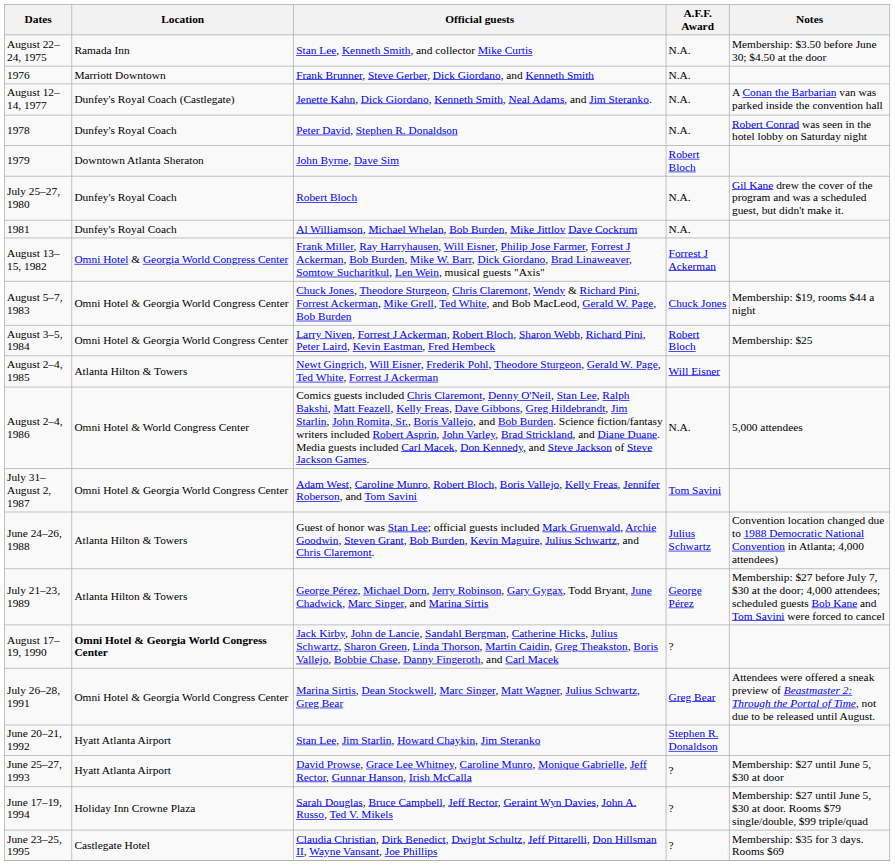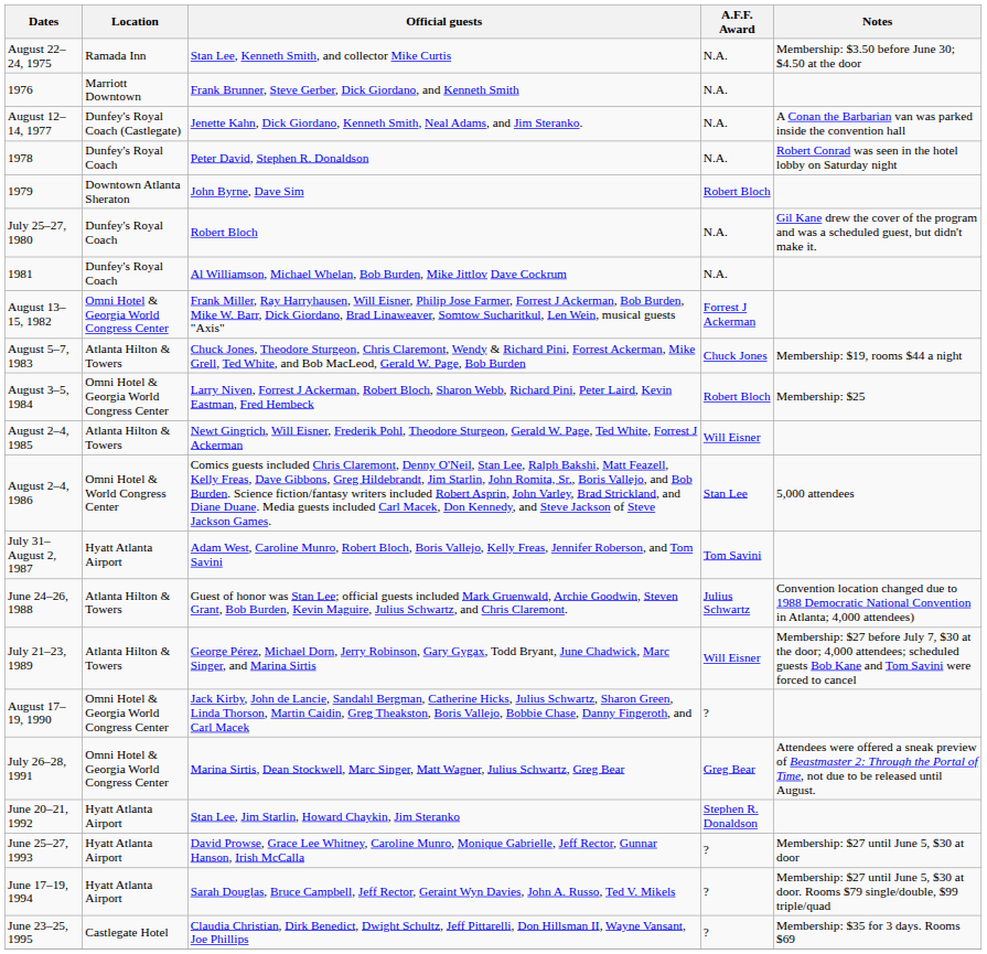 <table class="wikitable">
 <tr>
 <th>Dates</th>
 <th>Location</th>
 <th>Official guests</th>
 <th>A.F.F. Award</th>
 <th>Notes</th>
 </tr>
 <tr>
 <td>August 22–24, 1975</td>
 <td>Ramada Inn</td>
 <td><a href='#'>Stan Lee</a>, <a href='#'>Kenneth Smith</a>, and collector <a href='#'>Mike Curtis</a></td>
 <td>N.A.</td>
 <td>Membership: $3.50 before June 30; $4.50 at the door</td>
 </tr>
 <tr>
 <td>1976</td>
 <td>Marriott Downtown</td>
 <td><a href='#'>Frank Brunner</a>, <a href='#'>Steve Gerber</a>, <a href='#'>Dick Giordano</a>, and <a href='#'>Kenneth Smith</a></td>
 <td>N.A.</td>
 <td></td>
 </tr>
 <tr>
 <td>August 12–14, 1977</td>
 <td>Dunfey's Royal Coach (Castlegate)</td>
 <td><a href='#'>Jenette Kahn</a>, <a href='#'>Dick Giordano</a>, <a href='#'>Kenneth Smith</a>, <a href='#'>Neal Adams</a>, and <a href='#'>Jim Steranko</a>.</td>
 <td>N.A.</td>
 <td>A <a href='#'>Conan the Barbarian</a> van was parked inside the convention hall</td>
 </tr>
 <tr>
 <td>1978</td>
 <td>Dunfey's Royal Coach</td>
 <td><a href='#'>Peter David</a>, <a href='#'>Stephen R. Donaldson</a></td>
 <td>N.A.</td>
 <td><a href='#'>Robert Conrad</a> was seen in the hotel lobby on Saturday night</td>
 </tr>
 <tr>
 <td>1979</td>
 <td>Downtown Atlanta Sheraton</td>
 <td><a href='#'>John Byrne</a>, <a href='#'>Dave Sim</a></td>
 <td><a href='#'>Robert Bloch</a></td>
 <td></td>
 </tr>
 <tr>
 <td>July 25–27, 1980</td>
 <td>Dunfey's Royal Coach</td>
 <td><a href='#'>Robert Bloch</a></td>
 <td>N.A.</td>
 <td><a href='#'>Gil Kane</a> drew the cover of the program and was a scheduled guest, but didn't make it.</td>
 </tr>
 <tr>
 <td>1981</td>
 <td>Dunfey's Royal Coach</td>
 <td><a href='#'>Al Williamson</a>, <a href='#'>Michael Whelan</a>, <a href='#'>Bob Burden</a>, <a href='#'>Mike Jittlov</a> <a href='#'>Dave Cockrum</a></td>
 <td>N.A.</td>
 <td></td>
 </tr>
 <tr>
 <td>August 13–15, 1982</td>
 <td><a href='#'>Omni Hotel</a> & <a href='#'>Georgia World Congress Center</a></td>
 <td><a href='#'>Frank Miller</a>, <a href='#'>Ray Harryhausen</a>, <a href='#'>Will Eisner</a>, <a href='#'>Philip Jose Farmer</a>, <a href='#'>Forrest J Ackerman</a>, <a href='#'>Bob Burden</a>, <a href='#'>Mike W. Barr</a>, <a href='#'>Dick Giordano</a>, <a href='#'>Brad Linaweaver</a>, <a href='#'>Somtow Sucharitkul</a>, <a href='#'>Len Wein</a>, musical guests "Axis"</td>
 <td><a href='#'>Forrest J Ackerman</a></td>
 <td></td>
 </tr>
 <tr>
 <td>August 5–7, 1983</td>
-<td>Omni Hotel & Georgia World Congress Center</td>
+<td>Atlanta Hilton & Towers</td>
 <td><a href='#'>Chuck Jones</a>, <a href='#'>Theodore Sturgeon</a>, <a href='#'>Chris Claremont</a>, <a href='#'>Wendy</a> & <a href='#'>Richard Pini</a>, <a href='#'>Forrest Ackerman</a>, <a href='#'>Mike Grell</a>, <a href='#'>Ted White</a>, and Bob MacLeod, <a href='#'>Gerald W. Page</a>, <a href='#'>Bob Burden</a></td>
 <td><a href='#'>Chuck Jones</a></td>
 <td>Membership: $19, rooms $44 a night</td>
 </tr>
 <tr>
 <td>August 3–5, 1984</td>
 <td>Omni Hotel & Georgia World Congress Center</td>
 <td><a href='#'>Larry Niven</a>, <a href='#'>Forrest J Ackerman</a>, <a href='#'>Robert Bloch</a>, <a href='#'>Sharon Webb</a>, <a href='#'>Richard Pini</a>, <a href='#'>Peter Laird</a>, <a href='#'>Kevin Eastman</a>, <a href='#'>Fred Hembeck</a></td>
 <td><a href='#'>Robert Bloch</a></td>
 <td>Membership: $25</td>
 </tr>
 <tr>
 <td>August 2–4, 1985</td>
 <td>Atlanta Hilton & Towers</td>
 <td><a href='#'>Newt Gingrich</a>, <a href='#'>Will Eisner</a>, <a href='#'>Frederik Pohl</a>, <a href='#'>Theodore Sturgeon</a>, <a href='#'>Gerald W. Page</a>, <a href='#'>Ted White</a>, <a href='#'>Forrest J Ackerman</a></td>
 <td><a href='#'>Will Eisner</a></td>
 <td></td>
 </tr>
 <tr>
 <td>August 2–4, 1986</td>
 <td>Omni Hotel & World Congress Center</td>
 <td>Comics guests included <a href='#'>Chris Claremont</a>, <a href='#'>Denny O'Neil</a>, <a href='#'>Stan Lee</a>, <a href='#'>Ralph Bakshi</a>, <a href='#'>Matt Feazell</a>, <a href='#'>Kelly Freas</a>, <a href='#'>Dave Gibbons</a>, <a href='#'>Greg Hildebrandt</a>, <a href='#'>Jim Starlin</a>, <a href='#'>John Romita, Sr.</a>, <a href='#'>Boris Vallejo</a>, and <a href='#'>Bob Burden</a>. Science fiction/fantasy writers included <a href='#'>Robert Asprin</a>, <a href='#'>John Varley</a>, <a href='#'>Brad Strickland</a>, and <a href='#'>Diane Duane</a>. Media guests included <a href='#'>Carl Macek</a>, <a href='#'>Don Kennedy</a>, and <a href='#'>Steve Jackson</a> of <a href='#'>Steve Jackson Games</a>.</td>
-<td>N.A.</td>
+<td><a href='#'>Stan Lee</a></td>
 <td>5,000 attendees</td>
 </tr>
 <tr>
 <td>July 31–August 2, 1987</td>
-<td>Omni Hotel & Georgia World Congress Center</td>
+<td>Hyatt Atlanta Airport</td>
 <td><a href='#'>Adam West</a>, <a href='#'>Caroline Munro</a>, <a href='#'>Robert Bloch</a>, <a href='#'>Boris Vallejo</a>, <a href='#'>Kelly Freas</a>, <a href='#'>Jennifer Roberson</a>, and <a href='#'>Tom Savini</a></td>
 <td><a href='#'>Tom Savini</a></td>
 <td></td>
 </tr>
 <tr>
 <td>June 24–26, 1988</td>
 <td>Atlanta Hilton & Towers</td>
 <td>Guest of honor was <a href='#'>Stan Lee</a>; official guests included <a href='#'>Mark Gruenwald</a>, <a href='#'>Archie Goodwin</a>, <a href='#'>Steven Grant</a>, <a href='#'>Bob Burden</a>, <a href='#'>Kevin Maguire</a>, <a href='#'>Julius Schwartz</a>, and <a href='#'>Chris Claremont</a>.</td>
 <td><a href='#'>Julius Schwartz</a></td>
 <td>Convention location changed due to <a href='#'>1988 Democratic National Convention</a> in Atlanta; 4,000 attendees)</td>
 </tr>
 <tr>
 <td>July 21–23, 1989</td>
 <td>Atlanta Hilton & Towers</td>
 <td><a href='#'>George Pérez</a>, <a href='#'>Michael Dorn</a>, <a href='#'>Jerry Robinson</a>, <a href='#'>Gary Gygax</a>, Todd Bryant, <a href='#'>June Chadwick</a>, <a href='#'>Marc Singer</a>, and <a href='#'>Marina Sirtis</a></td>
-<td><a href='#'>George Pérez</a></td>
+<td><a href='#'>Will Eisner</a></td>
 <td>Membership: $27 before July 7, $30 at the door; 4,000 attendees; scheduled guests <a href='#'>Bob Kane</a> and <a href='#'>Tom Savini</a> were forced to cancel</td>
 </tr>
 <tr>
 <td>August 17–19, 1990</td>
-<td><strong>Omni Hotel & Georgia World Congress Center</strong></td>
+<td>Omni Hotel & Georgia World Congress Center</td>
 <td><a href='#'>Jack Kirby</a>, <a href='#'>John de Lancie</a>, <a href='#'>Sandahl Bergman</a>, <a href='#'>Catherine Hicks</a>, <a href='#'>Julius Schwartz</a>, <a href='#'>Sharon Green</a>, <a href='#'>Linda Thorson</a>, <a href='#'>Martin Caidin</a>, <a href='#'>Greg Theakston</a>, <a href='#'>Boris Vallejo</a>, <a href='#'>Bobbie Chase</a>, <a href='#'>Danny Fingeroth</a>, and <a href='#'>Carl Macek</a></td>
 <td>?</td>
 <td></td>
 </tr>
 <tr>
 <td>July 26–28, 1991</td>
 <td>Omni Hotel & Georgia World Congress Center</td>
 <td><a href='#'>Marina Sirtis</a>, <a href='#'>Dean Stockwell</a>, <a href='#'>Marc Singer</a>, <a href='#'>Matt Wagner</a>, <a href='#'>Julius Schwartz</a>, <a href='#'>Greg Bear</a></td>
 <td><a href='#'>Greg Bear</a></td>
 <td>Attendees were offered a sneak preview of <em><a href='#'>Beastmaster 2: Through the Portal of Time</a></em>, not due to be released until August.</td>
 </tr>
 <tr>
 <td>June 20–21, 1992</td>
 <td>Hyatt Atlanta Airport</td>
 <td><a href='#'>Stan Lee</a>, <a href='#'>Jim Starlin</a>, <a href='#'>Howard Chaykin</a>, <a href='#'>Jim Steranko</a></td>
 <td><a href='#'>Stephen R. Donaldson</a></td>
 <td></td>
 </tr>
 <tr>
 <td>June 25–27, 1993</td>
 <td>Hyatt Atlanta Airport</td>
 <td><a href='#'>David Prowse</a>, <a href='#'>Grace Lee Whitney</a>, <a href='#'>Caroline Munro</a>, <a href='#'>Monique Gabrielle</a>, <a href='#'>Jeff Rector</a>, <a href='#'>Gunnar Hanson</a>, <a href='#'>Irish McCalla</a></td>
 <td>?</td>
 <td>Membership: $27 until June 5, $30 at door</td>
 </tr>
 <tr>
 <td>June 17–19, 1994</td>
-<td>Holiday Inn Crowne Plaza</td>
+<td>Hyatt Atlanta Airport</td>
 <td><a href='#'>Sarah Douglas</a>, <a href='#'>Bruce Campbell</a>, <a href='#'>Jeff Rector</a>, <a href='#'>Geraint Wyn Davies</a>, <a href='#'>John A. Russo</a>, <a href='#'>Ted V. Mikels</a></td>
 <td>?</td>
 <td>Membership: $27 until June 5, $30 at door. Rooms $79 single/double, $99 triple/quad</td>
 </tr>
 <tr>
 <td>June 23–25, 1995</td>
 <td>Castlegate Hotel</td>
 <td><a href='#'>Claudia Christian</a>, <a href='#'>Dirk Benedict</a>, <a href='#'>Dwight Schultz</a>, <a href='#'>Jeff Pittarelli</a>, <a href='#'>Don Hillsman II</a>, <a href='#'>Wayne Vansant</a>, <a href='#'>Joe Phillips</a></td>
 <td>?</td>
 <td>Membership: $35 for 3 days. Rooms $69</td>
 </tr>
 <tr>
 </tr>
 </table>
